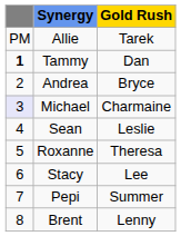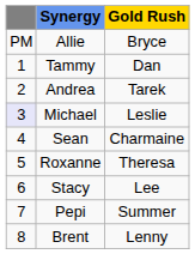 <table class="wikitable" style="margin:auto;">
 <tr>
 <td style="background:gray;"></td>
 <td style="text-align:center; background:cornflowerblue;"><strong>Synergy</strong></td>
 <td style="text-align:center; background:gold;"><strong>Gold Rush</strong></td>
 </tr>
 <tr style="text-align:center;">
 <td>PM</td>
 <td>Allie</td>
-<td>Tarek</td>
+<td>Bryce</td>
 </tr>
 <tr style="text-align:center;">
-<td><strong>1</strong></td>
+<td>1</td>
 <td>Tammy</td>
 <td>Dan</td>
 </tr>
 <tr style="text-align:center;">
 <td>2</td>
 <td>Andrea</td>
-<td>Bryce</td>
+<td>Tarek</td>
 </tr>
 <tr style="text-align:center;">
 <td style="background: lavender;">3</td>
 <td>Michael</td>
-<td>Charmaine</td>
+<td>Leslie</td>
 </tr>
 <tr style="text-align:center;">
 <td>4</td>
 <td>Sean</td>
-<td>Leslie</td>
+<td>Charmaine</td>
 </tr>
 <tr style="text-align:center;">
 <td>5</td>
 <td>Roxanne</td>
 <td>Theresa</td>
 </tr>
 <tr style="text-align:center;">
 <td>6</td>
 <td>Stacy</td>
 <td>Lee</td>
 </tr>
 <tr style="text-align:center;">
 <td>7</td>
 <td>Pepi</td>
 <td>Summer</td>
 </tr>
 <tr style="text-align:center;">
 <td>8</td>
 <td>Brent</td>
 <td>Lenny</td>
 </tr>
 </table>
